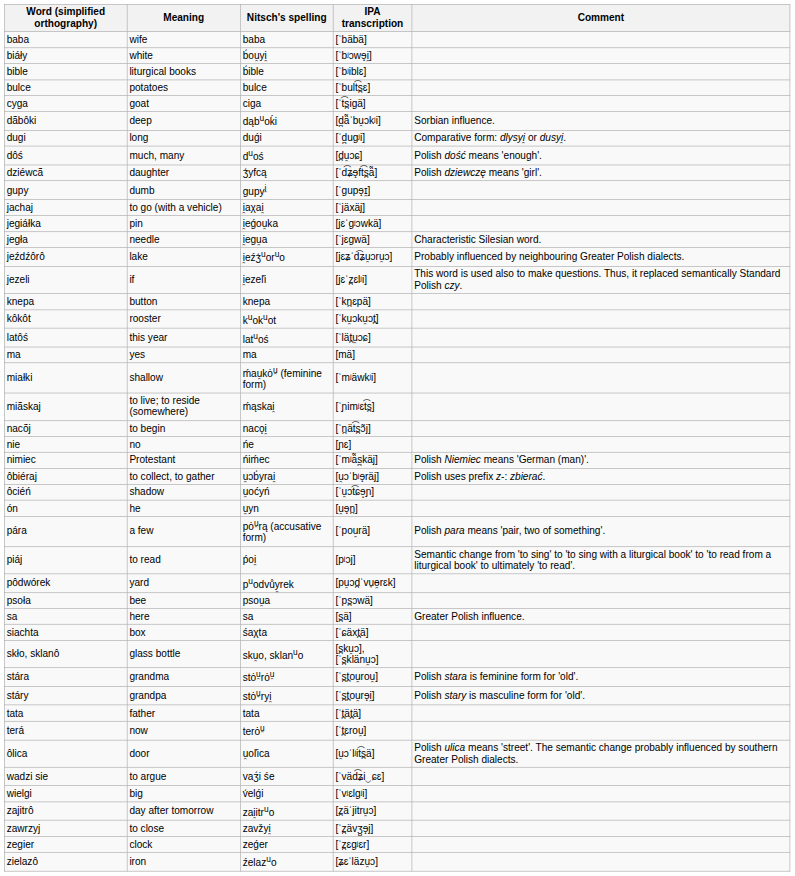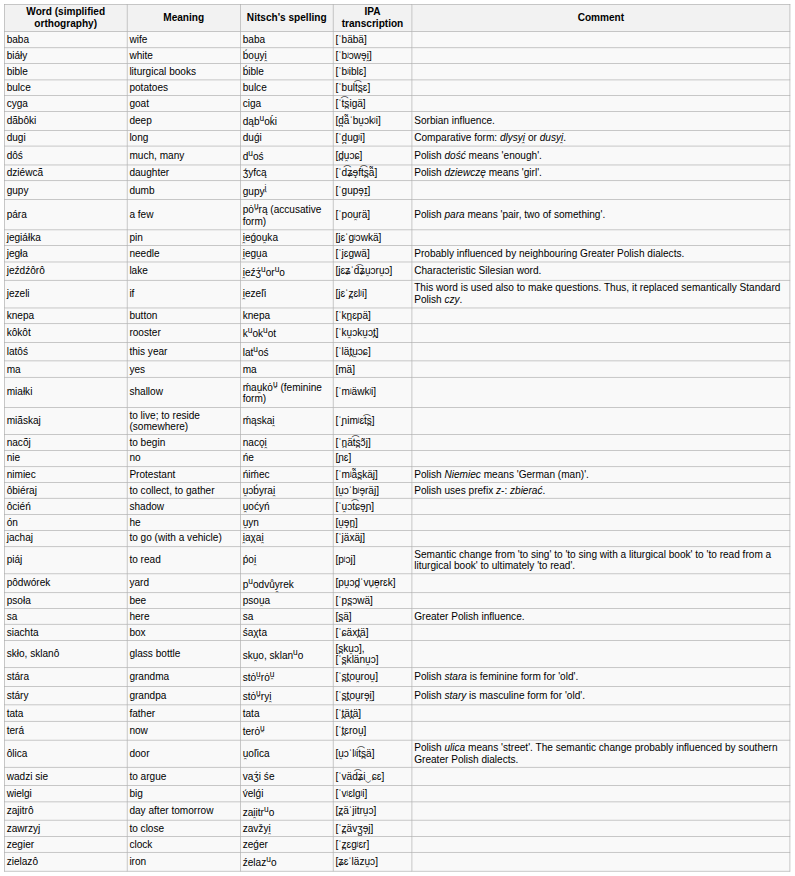 <table class="wikitable">
 <tr>
 <th>Word (simplified orthography)</th>
 <th>Meaning</th>
 <th>Nitsch's spelling</th>
 <th>IPA transcription</th>
 <th>Comment</th>
 </tr>
 <tr>
 <td>baba</td>
 <td>wife</td>
 <td>baba</td>
 <td>[ˈbäbä]</td>
 <td></td>
 </tr>
 <tr>
 <td>biáły</td>
 <td>white</td>
 <td>b́ou̯yi̯</td>
 <td>[ˈbʲɔwɘ̟i̯]</td>
 <td></td>
 </tr>
 <tr>
 <td>bible</td>
 <td>liturgical books</td>
 <td>b́ible</td>
 <td>[ˈbʲiblɛ]</td>
 <td></td>
 </tr>
 <tr>
 <td>bulce</td>
 <td>potatoes</td>
 <td>bulce</td>
 <td>[ˈbult͡s̪ɛ]</td>
 <td></td>
 </tr>
 <tr>
 <td>cyga</td>
 <td>goat</td>
 <td>ciga</td>
 <td>[ˈt͡s̪igä]</td>
 <td></td>
 </tr>
 <tr>
 <td>dãbôki</td>
 <td>deep</td>
 <td>dąb<sup>u</sup>oḱi</td>
 <td>[d̪ä̃ˈbu̯ɔkʲi]</td>
 <td>Sorbian influence.</td>
 </tr>
 <tr>
 <td>dugi</td>
 <td>long</td>
 <td>duǵi</td>
 <td>[ˈd̪ugʲi]</td>
 <td>Comparative form: <em>dlysyi̯</em> or <em>dusyi̯</em>.</td>
 </tr>
 <tr>
 <td>dôś</td>
 <td>much, many</td>
 <td>d<sup>u</sup>oś</td>
 <td>[d̪u̯ɔɕ]</td>
 <td>Polish <em>dość</em> means 'enough'.</td>
 </tr>
 <tr>
 <td>dziéwcã</td>
 <td>daughter</td>
 <td>ʒ́yfcą</td>
 <td>[ˈd͡ʑɘ̟ft͡s̪ä̃]</td>
 <td>Polish <em>dziewczę</em> means 'girl'.</td>
 </tr>
 <tr>
 <td>gupy</td>
 <td>dumb</td>
 <td>gupy<sup>i̯</sup></td>
 <td>[ˈgupɘ̟ɪ̯]</td>
 <td></td>
 </tr>
 <tr>
-<td>jachaj</td>
-<td>to go (with a vehicle)</td>
-<td>i̯aχai̯</td>
-<td>[ˈjäxäj]</td>
-<td></td>
+<td>pára</td>
+<td>a few</td>
+<td>pȯ<sup>u̯</sup>rą (accusative form)</td>
+<td>[ˈpou̯rä]</td>
+<td>Polish <em>para</em> means 'pair, two of something'.</td>
 </tr>
 <tr>
 <td>jegiáłka</td>
 <td>pin</td>
 <td>i̯eǵou̯ka</td>
 <td>[jɛˈgʲɔwkä]</td>
 <td></td>
 </tr>
 <tr>
 <td>jegła</td>
 <td>needle</td>
 <td>i̯egu̯a</td>
 <td>[ˈjɛgwä]</td>
-<td>Characteristic Silesian word.</td>
+<td>Probably influenced by neighbouring Greater Polish dialects.</td>
 </tr>
 <tr>
 <td>jeźdźôrô</td>
 <td>lake</td>
 <td>i̯eźʒ́<sup>u</sup>or<sup>u</sup>o</td>
 <td>[jɛʑˈd͡ʑu̯ɔru̯ɔ]</td>
-<td>Probably influenced by neighbouring Greater Polish dialects.</td>
+<td>Characteristic Silesian word.</td>
 </tr>
 <tr>
 <td>jezeli</td>
 <td>if</td>
 <td>i̯ezeľi</td>
 <td>[jɛˈz̪ɛlʲi]</td>
 <td>This word is used also to make questions. Thus, it replaced semantically Standard Polish <em>czy</em>.</td>
 </tr>
 <tr>
 <td>knepa</td>
 <td>button</td>
 <td>knepa</td>
 <td>[ˈkn̪ɛpä]</td>
 <td></td>
 </tr>
 <tr>
 <td>kôkôt</td>
 <td>rooster</td>
 <td>k<sup>u</sup>ok<sup>u</sup>ot</td>
 <td>[ˈku̯ɔku̯ɔt̪]</td>
 <td></td>
 </tr>
 <tr>
 <td>latôś</td>
 <td>this year</td>
 <td>lat<sup>u</sup>oś</td>
 <td>[ˈlät̪u̯ɔɕ]</td>
 <td></td>
 </tr>
 <tr>
 <td>ma</td>
 <td>yes</td>
 <td>ma</td>
 <td>[mä]</td>
 <td></td>
 </tr>
 <tr>
 <td>miałki</td>
 <td>shallow</td>
 <td>ḿau̯kȯ<sup>u̯</sup> (feminine form)</td>
 <td>[ˈmʲäwkʲi]</td>
 <td></td>
 </tr>
 <tr>
 <td>miãskaj</td>
 <td>to live; to reside (somewhere)</td>
 <td>ḿąskai̯</td>
 <td>[ˈɲimʲɛt͡s̪]</td>
 <td></td>
 </tr>
 <tr>
 <td>nacõj</td>
 <td>to begin</td>
 <td>nacǫi̯</td>
 <td>[ˈn̪ät͡s̪ɔ̃j]</td>
 <td></td>
 </tr>
 <tr>
 <td>nie</td>
 <td>no</td>
 <td>ńe</td>
 <td>[ɲɛ]</td>
 <td></td>
 </tr>
 <tr>
 <td>nimiec</td>
 <td>Protestant</td>
 <td>ńiḿec</td>
 <td>[ˈmʲä̃s̪käj]</td>
 <td>Polish <em>Niemiec</em> means 'German (man)'.</td>
 </tr>
 <tr>
 <td>ôbiéraj</td>
 <td>to collect, to gather</td>
 <td>u̯ɔb́yrai̯</td>
 <td>[u̯ɔˈbʲɘ̟räj]</td>
 <td>Polish uses prefix <em>z</em>-: <em>zbierać</em>.</td>
 </tr>
 <tr>
 <td>ôciéń</td>
 <td>shadow</td>
 <td>u̯oćyń</td>
 <td>[ˈu̯ɔt͡ɕɘ̟ɲ]</td>
 <td></td>
 </tr>
 <tr>
 <td>ón</td>
 <td>he</td>
 <td>u̯yn</td>
 <td>[u̯ɘ̟n̪]</td>
 <td></td>
 </tr>
 <tr>
-<td>pára</td>
-<td>a few</td>
-<td>pȯ<sup>u̯</sup>rą (accusative form)</td>
-<td>[ˈpou̯rä]</td>
-<td>Polish <em>para</em> means 'pair, two of something'.</td>
+<td>jachaj</td>
+<td>to go (with a vehicle)</td>
+<td>i̯aχai̯</td>
+<td>[ˈjäxäj]</td>
+<td></td>
 </tr>
 <tr>
 <td>piáj</td>
 <td>to read</td>
 <td>ṕoi̯</td>
 <td>[pʲɔj]</td>
 <td>Semantic change from 'to sing' to 'to sing with a liturgical book' to 'to read from a liturgical book' to ultimately 'to read'.</td>
 </tr>
 <tr>
 <td>pôdwórek</td>
 <td>yard</td>
 <td>p<sup>u</sup>odvůy̯rek</td>
 <td>[pu̯ɔd̪ˈvu̞ɵ̯rɛk]</td>
 <td></td>
 </tr>
 <tr>
 <td>psoła</td>
 <td>bee</td>
 <td>psou̯a</td>
 <td>[ˈps̪ɔwä]</td>
 <td></td>
 </tr>
 <tr>
 <td>sa</td>
 <td>here</td>
 <td>sa</td>
 <td>[s̪ä]</td>
 <td>Greater Polish influence.</td>
 </tr>
 <tr>
 <td>siachta</td>
 <td>box</td>
 <td>śaχta</td>
 <td>[ˈɕäxt̪ä]</td>
 <td></td>
 </tr>
 <tr>
 <td>skło, sklanô</td>
 <td>glass bottle</td>
 <td>sku̯o, sklan<sup>u</sup>o</td>
 <td>[s̪ku̯ɔ], [ˈs̪klänu̯ɔ]</td>
 <td></td>
 </tr>
 <tr>
 <td>stára</td>
 <td>grandma</td>
 <td>stȯ<sup>u̯</sup>rȯ<sup>u̯</sup></td>
 <td>[ˈs̪t̪ou̯rou̯]</td>
 <td>Polish <em>stara</em> is feminine form for 'old'.</td>
 </tr>
 <tr>
 <td>stáry</td>
 <td>grandpa</td>
 <td>stȯ<sup>u̯</sup>ryi̯</td>
 <td>[ˈs̪t̪ou̯rɘ̟i̯]</td>
 <td>Polish <em>stary</em> is masculine form for 'old'.</td>
 </tr>
 <tr>
 <td>tata</td>
 <td>father</td>
 <td>tata</td>
 <td>[ˈt̪ät̪ä]</td>
 <td></td>
 </tr>
 <tr>
 <td>terá</td>
 <td>now</td>
 <td>terȯ<sup>u̯</sup></td>
 <td>[ˈt̪ɛrou̯]</td>
 <td></td>
 </tr>
 <tr>
 <td>ôlica</td>
 <td>door</td>
 <td>u̯oľica</td>
 <td>[u̯ɔˈlʲit͡s̪ä]</td>
 <td>Polish <em>ulica</em> means 'street'. The semantic change probably influenced by southern Greater Polish dialects.</td>
 </tr>
 <tr>
 <td>wadzi sie</td>
 <td>to argue</td>
 <td>vaʒ́i śe</td>
 <td>[ˈväd͡ʑi‿ɕɛ]</td>
 <td></td>
 </tr>
 <tr>
 <td>wielgi</td>
 <td>big</td>
 <td>v́elǵi</td>
 <td>[ˈvʲɛlgʲi]</td>
 <td></td>
 </tr>
 <tr>
 <td>zajitrô</td>
 <td>day after tomorrow</td>
 <td>zai̯itr<sup>u</sup>o</td>
 <td>[z̪äˈjitru̯ɔ]</td>
 <td></td>
 </tr>
 <tr>
 <td>zawrzyj</td>
 <td>to close</td>
 <td>zavžyi̯</td>
 <td>[ˈz̪ävʒ̺ɘ̟j]</td>
 <td></td>
 </tr>
 <tr>
 <td>zegier</td>
 <td>clock</td>
 <td>zeǵer</td>
 <td>[ˈz̪ɛgʲɛr]</td>
 <td></td>
 </tr>
 <tr>
 <td>zielazô</td>
 <td>iron</td>
 <td>źelaz<sup>u</sup>o</td>
 <td>[ʑɛˈläzu̯ɔ]</td>
 <td></td>
 </tr>
 </table>
